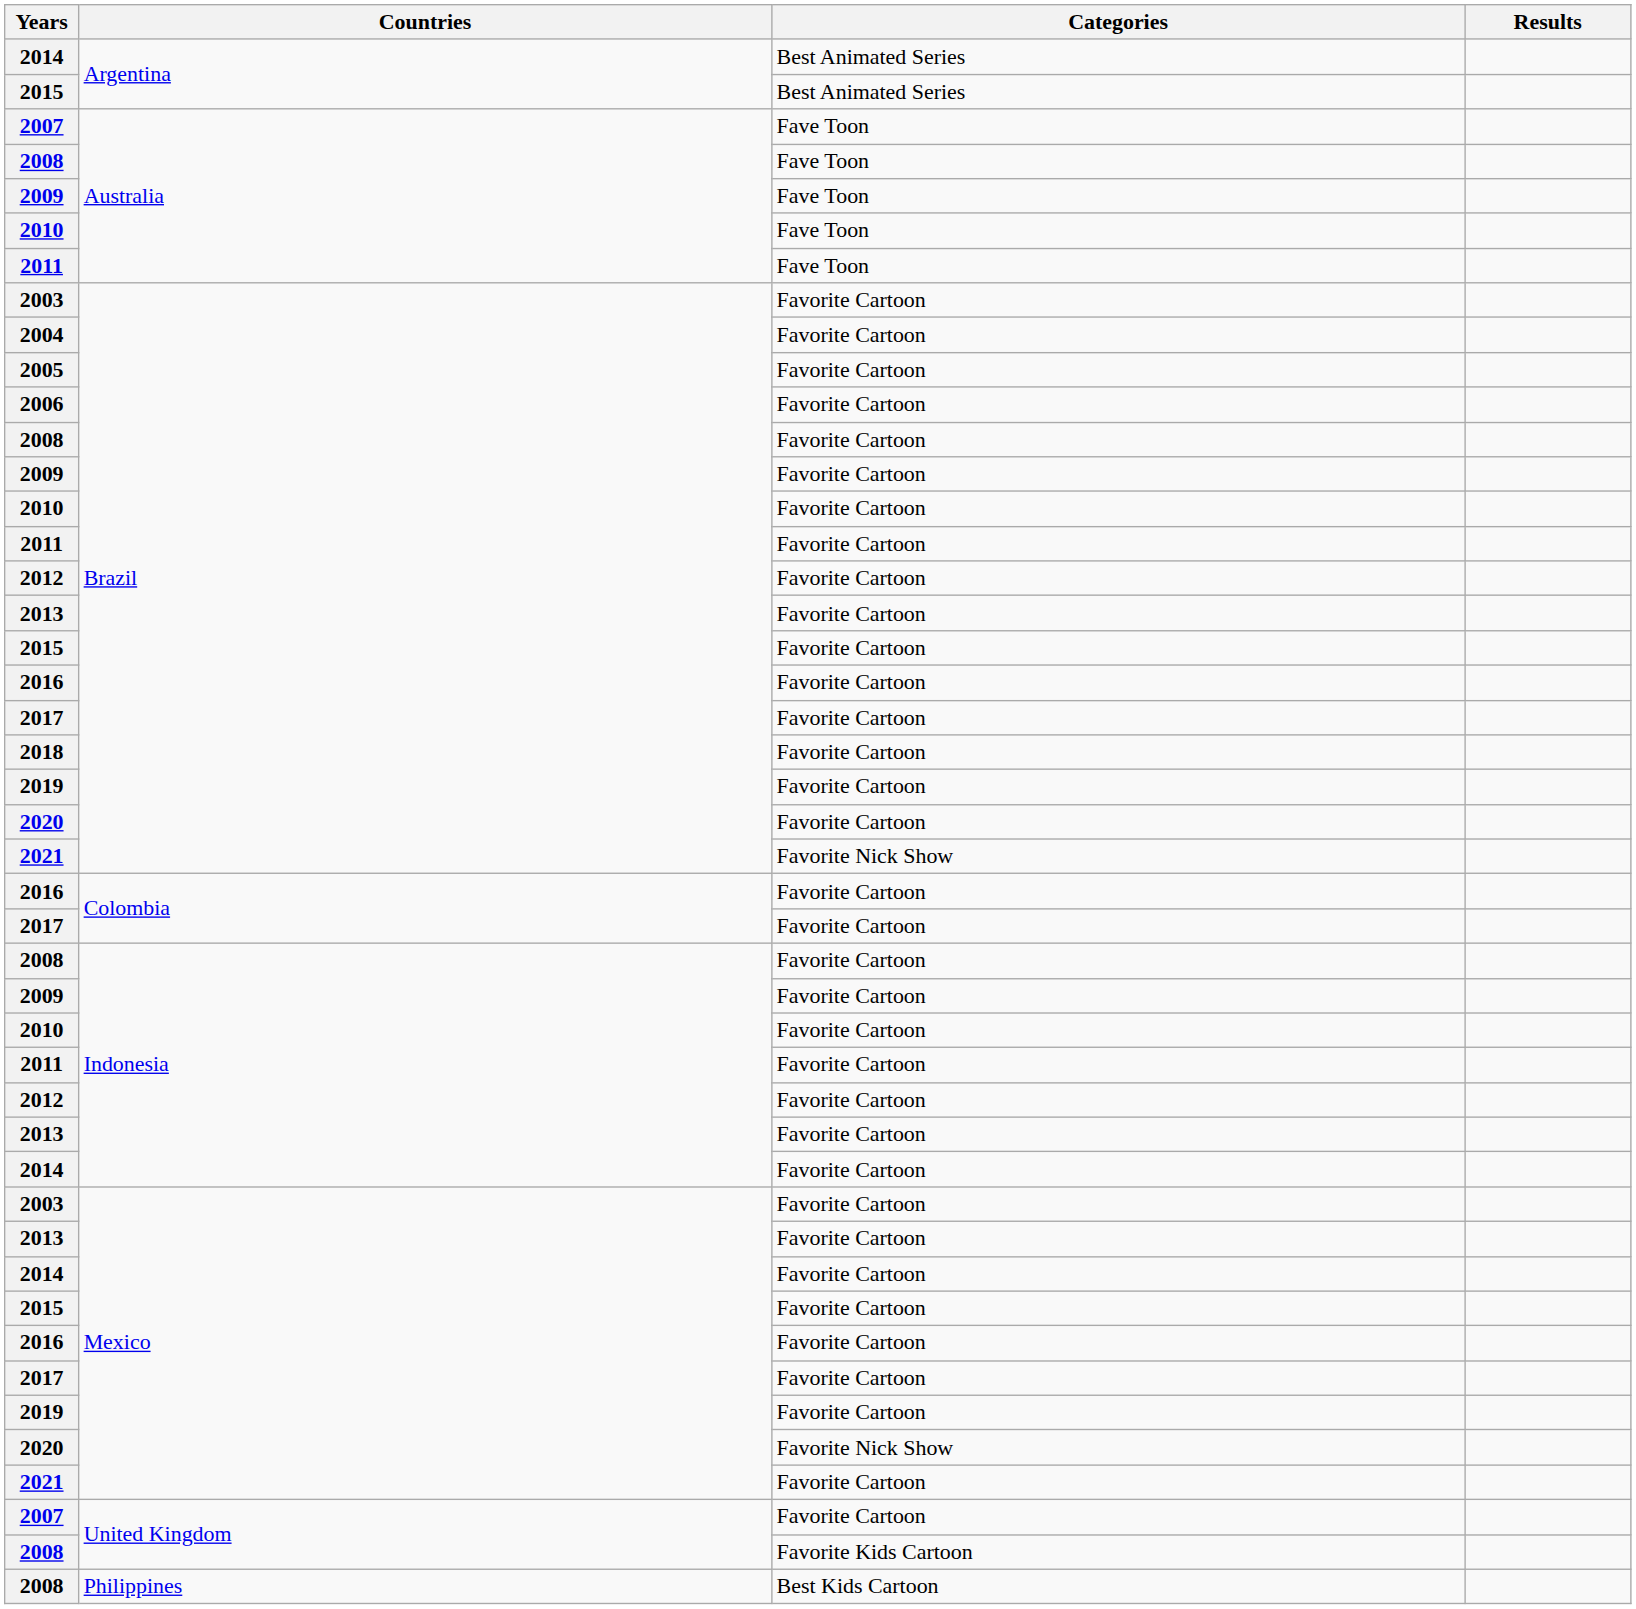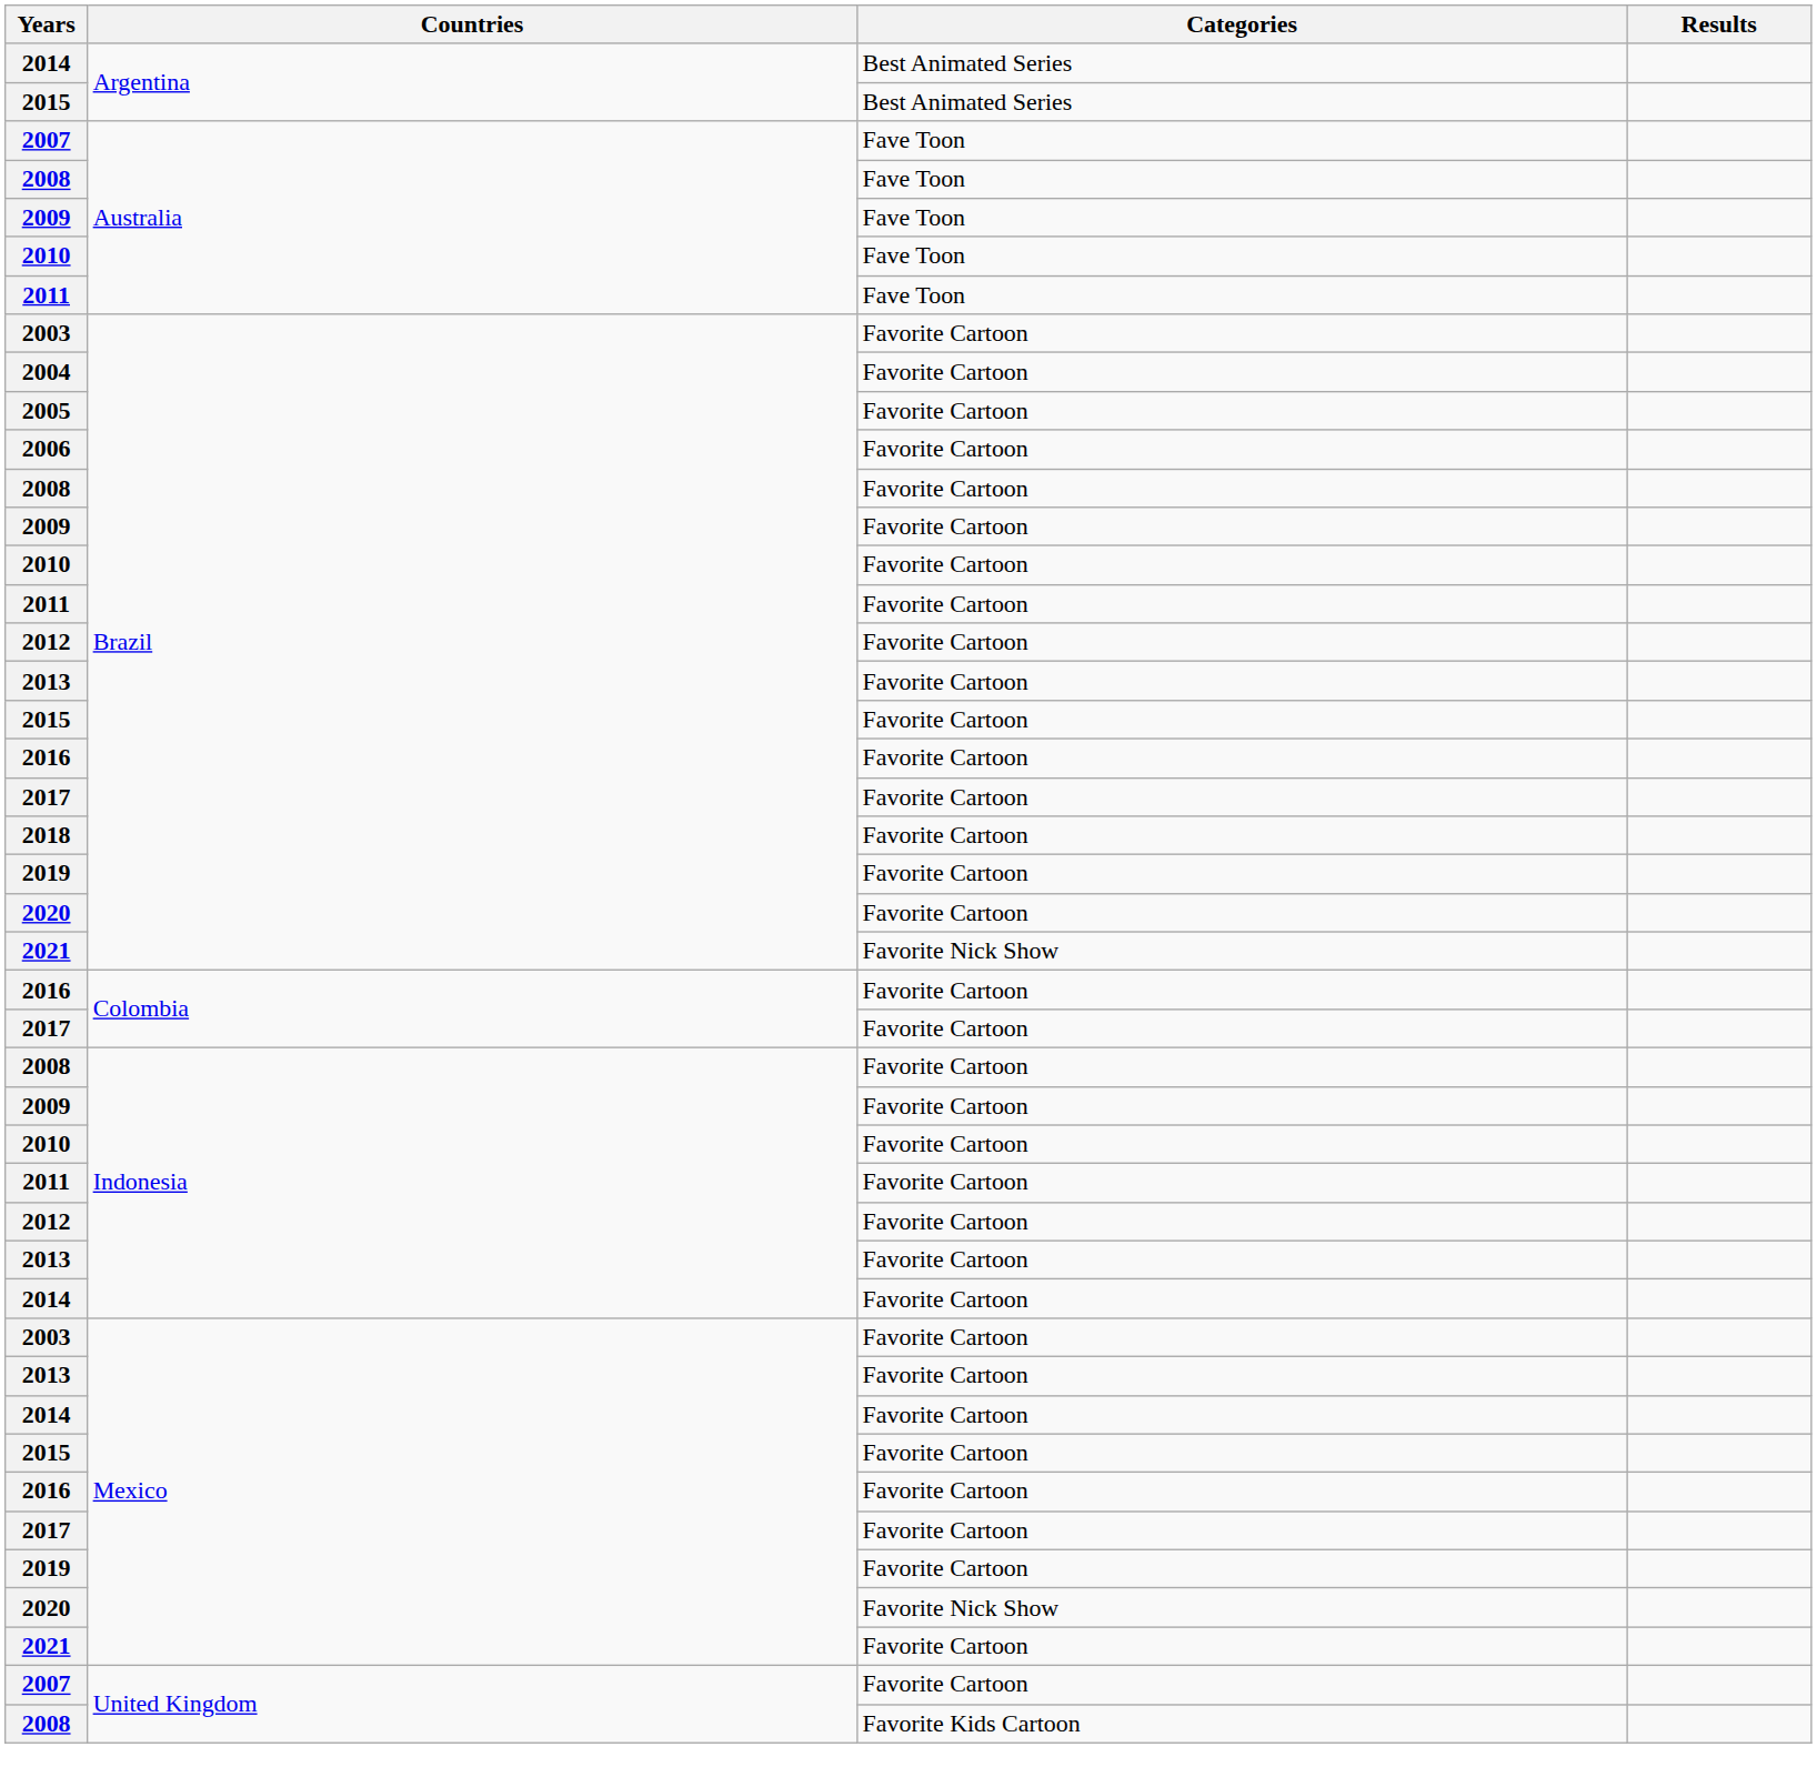 <table class="wikitable sortable plainrowheaders" width=75%>
 <tr>
 <th scope="col" style="width:4%;">Years</th>
 <th scope="col" style="width:37.5%;">Countries</th>
 <th scope="col" style="width:37.5%;">Categories</th>
 <th scope="col" style="width:9%;">Results</th>
 </tr>
 <tr>
 <th scope="row" style="text-align:center;">2014</th>
 <td rowspan="2"><a href='#'>Argentina</a></td>
 <td>Best Animated Series</td>
 <td></td>
 </tr>
 <tr>
 <th scope="row" style="text-align:center;">2015</th>
 <td>Best Animated Series</td>
 <td></td>
 </tr>
 <tr>
 <th scope="row" style="text-align:center;"><a href='#'>2007</a></th>
 <td rowspan="5"><a href='#'>Australia</a></td>
 <td>Fave Toon</td>
 <td></td>
 </tr>
 <tr>
 <th scope="row" style="text-align:center;"><a href='#'>2008</a></th>
 <td>Fave Toon</td>
 <td></td>
 </tr>
 <tr>
 <th scope="row" style="text-align:center;"><a href='#'>2009</a></th>
 <td>Fave Toon</td>
 <td></td>
 </tr>
 <tr>
 <th scope="row" style="text-align:center;"><a href='#'>2010</a></th>
 <td>Fave Toon</td>
 <td></td>
 </tr>
 <tr>
 <th scope="row" style="text-align:center;"><a href='#'>2011</a></th>
 <td>Fave Toon</td>
 <td></td>
 </tr>
 <tr>
 <th scope="row" style="text-align:center;">2003</th>
 <td rowspan="17"><a href='#'>Brazil</a></td>
 <td>Favorite Cartoon</td>
 <td></td>
 </tr>
 <tr>
 <th scope="row" style="text-align:center;">2004</th>
 <td>Favorite Cartoon</td>
 <td></td>
 </tr>
 <tr>
 <th scope="row" style="text-align:center;">2005</th>
 <td>Favorite Cartoon</td>
 <td></td>
 </tr>
 <tr>
 <th scope="row" style="text-align:center;">2006</th>
 <td>Favorite Cartoon</td>
 <td></td>
 </tr>
 <tr>
 <th scope="row" style="text-align:center;">2008</th>
 <td>Favorite Cartoon</td>
 <td></td>
 </tr>
 <tr>
 <th scope="row" style="text-align:center;">2009</th>
 <td>Favorite Cartoon</td>
 <td></td>
 </tr>
 <tr>
 <th scope="row" style="text-align:center;">2010</th>
 <td>Favorite Cartoon</td>
 <td></td>
 </tr>
 <tr>
 <th scope="row" style="text-align:center;">2011</th>
 <td>Favorite Cartoon</td>
 <td></td>
 </tr>
 <tr>
 <th scope="row" style="text-align:center;">2012</th>
 <td>Favorite Cartoon</td>
 <td></td>
 </tr>
 <tr>
 <th scope="row" style="text-align:center;">2013</th>
 <td>Favorite Cartoon</td>
 <td></td>
 </tr>
 <tr>
 <th scope="row" style="text-align:center;">2015</th>
 <td>Favorite Cartoon</td>
 <td></td>
 </tr>
 <tr>
 <th scope="row" style="text-align:center;">2016</th>
 <td>Favorite Cartoon</td>
 <td></td>
 </tr>
 <tr>
 <th scope="row" style="text-align:center;">2017</th>
 <td>Favorite Cartoon</td>
 <td></td>
 </tr>
 <tr>
 <th scope="row" style="text-align:center;">2018</th>
 <td>Favorite Cartoon</td>
 <td></td>
 </tr>
 <tr>
 <th scope="row" style="text-align:center;">2019</th>
 <td>Favorite Cartoon</td>
 <td></td>
 </tr>
 <tr>
 <th scope="row" style="text-align:center;"><a href='#'>2020</a></th>
 <td>Favorite Cartoon</td>
 <td></td>
 </tr>
 <tr>
 <th scope="row" style="text-align:center;"><a href='#'>2021</a></th>
 <td>Favorite Nick Show</td>
 <td></td>
 </tr>
 <tr>
 <th scope="row" style="text-align:center;">2016</th>
 <td rowspan="2"><a href='#'>Colombia</a></td>
 <td>Favorite Cartoon</td>
 <td></td>
 </tr>
 <tr>
 <th scope="row" style="text-align:center;">2017</th>
 <td>Favorite Cartoon</td>
 <td></td>
 </tr>
 <tr>
 <th scope="row" style="text-align:center;">2008</th>
 <td rowspan="7"><a href='#'>Indonesia</a></td>
 <td>Favorite Cartoon</td>
 <td></td>
 </tr>
 <tr>
 <th scope="row" style="text-align:center;">2009</th>
 <td>Favorite Cartoon</td>
 <td></td>
 </tr>
 <tr>
 <th scope="row" style="text-align:center;">2010</th>
 <td>Favorite Cartoon</td>
 <td></td>
 </tr>
 <tr>
 <th scope="row" style="text-align:center;">2011</th>
 <td>Favorite Cartoon</td>
 <td></td>
 </tr>
 <tr>
 <th scope="row" style="text-align:center;">2012</th>
 <td>Favorite Cartoon</td>
 <td></td>
 </tr>
 <tr>
 <th scope="row" style="text-align:center;">2013</th>
 <td>Favorite Cartoon</td>
 <td></td>
 </tr>
 <tr>
 <th scope="row" style="text-align:center;">2014</th>
 <td>Favorite Cartoon</td>
 <td></td>
 </tr>
 <tr>
 <th scope="row" style="text-align:center;">2003</th>
 <td rowspan="9"><a href='#'>Mexico</a></td>
 <td>Favorite Cartoon</td>
 <td></td>
 </tr>
 <tr>
 <th scope="row" style="text-align:center;">2013</th>
 <td>Favorite Cartoon</td>
 <td></td>
 </tr>
 <tr>
 <th scope="row" style="text-align:center;">2014</th>
 <td>Favorite Cartoon</td>
 <td></td>
 </tr>
 <tr>
 <th scope="row" style="text-align:center;">2015</th>
 <td>Favorite Cartoon</td>
 <td></td>
 </tr>
 <tr>
 <th scope="row" style="text-align:center;">2016</th>
 <td>Favorite Cartoon</td>
 <td></td>
 </tr>
 <tr>
 <th scope="row" style="text-align:center;">2017</th>
 <td>Favorite Cartoon</td>
 <td></td>
 </tr>
 <tr>
 <th scope="row" style="text-align:center;">2019</th>
 <td>Favorite Cartoon</td>
 <td></td>
 </tr>
 <tr>
 <th scope="row" style="text-align:center;">2020</th>
 <td>Favorite Nick Show</td>
 <td></td>
 </tr>
 <tr>
 <th scope="row" style="text-align:center;"><a href='#'>2021</a></th>
 <td>Favorite Cartoon</td>
 <td></td>
 </tr>
 <tr>
 <th scope="row" style="text-align:center;"><a href='#'>2007</a></th>
 <td rowspan="2"><a href='#'>United Kingdom</a></td>
 <td>Favorite Cartoon</td>
 <td></td>
 </tr>
 <tr>
 <th scope="row" style="text-align:center;"><a href='#'>2008</a></th>
 <td>Favorite Kids Cartoon</td>
 <td></td>
 </tr>
-<tr>
-<th scope="row" style="text-align:center;">2008</th>
-<td><a href='#'>Philippines</a></td>
-<td>Best Kids Cartoon</td>
-<td></td>
-</tr>
 </table>
